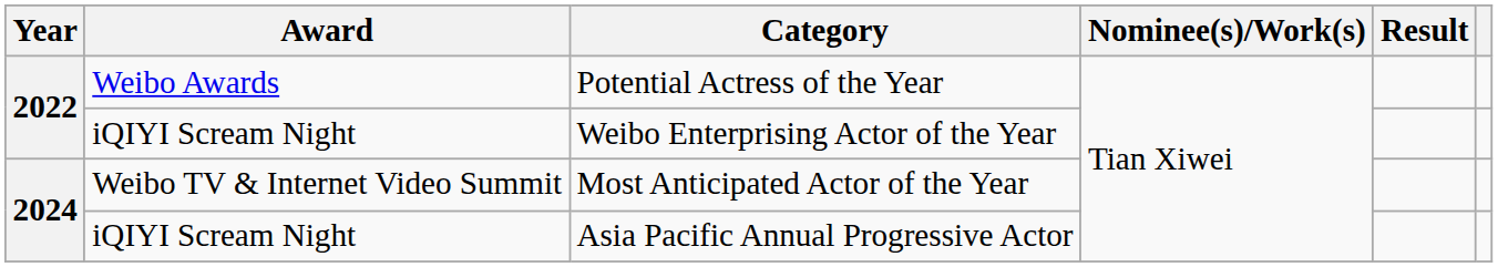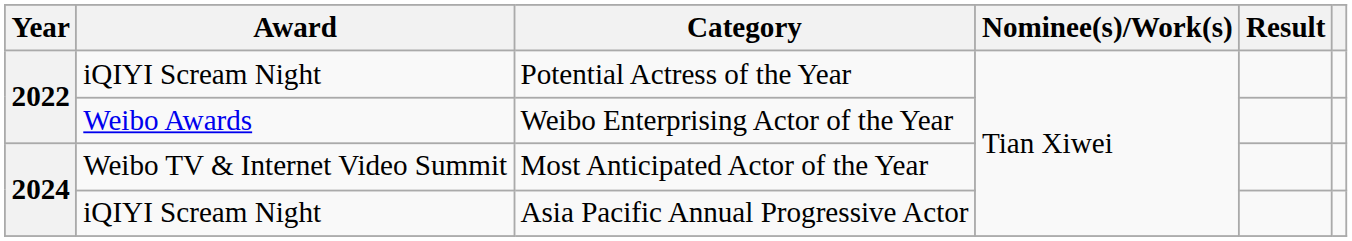 <table class="wikitable sortable plainrowheaders">
 <tr>
 <th scope="col">Year</th>
 <th scope="col">Award</th>
 <th scope="col">Category</th>
 <th scope="col">Nominee(s)/Work(s)</th>
 <th scope="col">Result</th>
 <th scope="col" class="unsortable"></th>
 </tr>
 <tr>
 <th scope="row" rowspan="2">2022</th>
-<td><a href='#'>Weibo Awards</a></td>
+<td>iQIYI Scream Night</td>
 <td>Potential Actress of the Year</td>
 <td rowspan="4">Tian Xiwei</td>
 <td></td>
 <td style="text-align:center"></td>
 </tr>
 <tr>
-<td>iQIYI Scream Night</td>
+<td><a href='#'>Weibo Awards</a></td>
 <td>Weibo Enterprising Actor of the Year</td>
 <td></td>
 <td style="text-align:center"></td>
 </tr>
 <tr>
 <th scope="row" rowspan="2">2024</th>
 <td>Weibo TV & Internet Video Summit</td>
 <td>Most Anticipated Actor of the Year</td>
 <td></td>
 <td style="text-align:center"></td>
 </tr>
 <tr>
 <td>iQIYI Scream Night</td>
 <td>Asia Pacific Annual Progressive Actor</td>
 <td></td>
 <td style="text-align:center"></td>
 </tr>
 </table>
